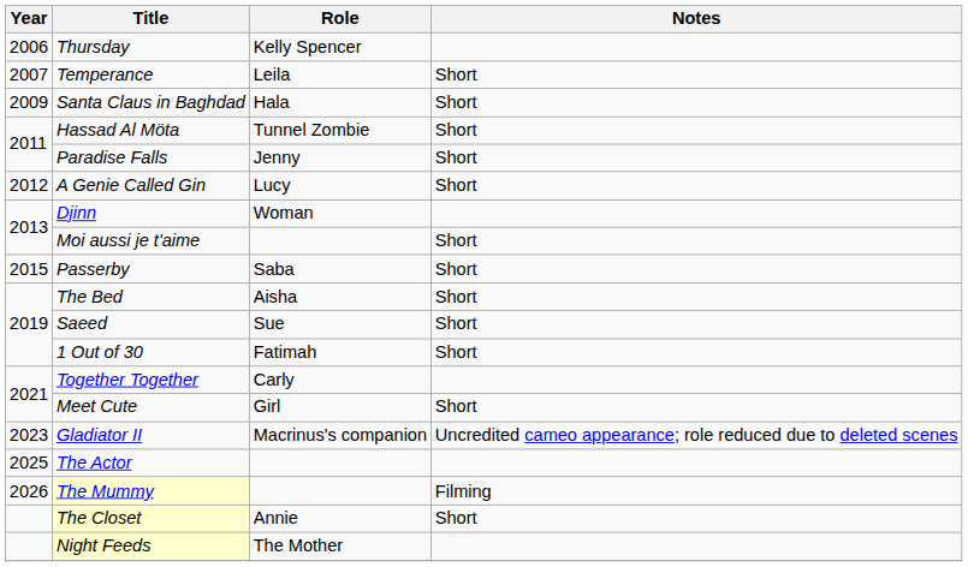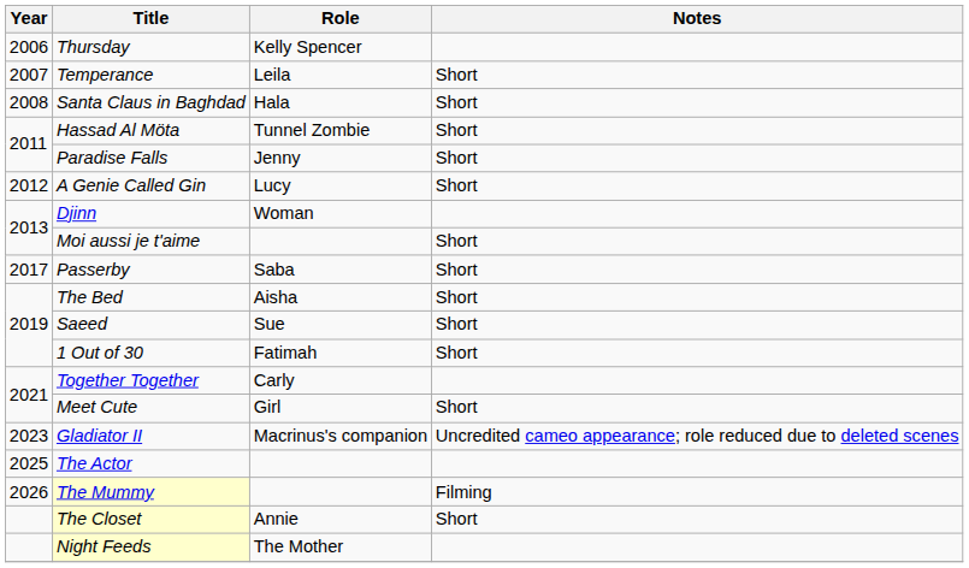 <table class="wikitable sortable">
 <tr>
 <th>Year</th>
 <th>Title</th>
 <th>Role</th>
 <th class=unsortable>Notes</th>
 </tr>
 <tr>
 <td>2006</td>
 <td><em>Thursday</em></td>
 <td>Kelly Spencer</td>
 <td></td>
 </tr>
 <tr>
 <td>2007</td>
 <td><em>Temperance</em></td>
 <td>Leila</td>
 <td>Short</td>
 </tr>
 <tr>
-<td>2009</td>
+<td>2008</td>
 <td><em>Santa Claus in Baghdad</em></td>
 <td>Hala</td>
 <td>Short</td>
 </tr>
 <tr>
 <td rowspan="2">2011</td>
 <td><em>Hassad Al Möta</em></td>
 <td>Tunnel Zombie</td>
 <td>Short</td>
 </tr>
 <tr>
 <td><em>Paradise Falls</em></td>
 <td>Jenny</td>
 <td>Short</td>
 </tr>
 <tr>
 <td>2012</td>
 <td><em>A Genie Called Gin</em></td>
 <td>Lucy</td>
 <td>Short</td>
 </tr>
 <tr>
 <td rowspan="2">2013</td>
 <td><em><a href='#'>Djinn</a></em></td>
 <td>Woman</td>
 <td></td>
 </tr>
 <tr>
 <td><em>Moi aussi je t'aime</em></td>
 <td></td>
 <td>Short</td>
 </tr>
 <tr>
-<td>2015</td>
+<td>2017</td>
 <td><em>Passerby</em></td>
 <td>Saba</td>
 <td>Short</td>
 </tr>
 <tr>
 <td rowspan="3">2019</td>
 <td><em>The Bed</em></td>
 <td>Aisha</td>
 <td>Short</td>
 </tr>
 <tr>
 <td><em>Saeed</em></td>
 <td>Sue</td>
 <td>Short</td>
 </tr>
 <tr>
 <td><em>1 Out of 30</em></td>
 <td>Fatimah</td>
 <td>Short</td>
 </tr>
 <tr>
 <td rowspan="2">2021</td>
 <td><em><a href='#'>Together Together</a></em></td>
 <td>Carly</td>
 <td></td>
 </tr>
 <tr>
 <td><em>Meet Cute</em></td>
 <td>Girl</td>
 <td>Short</td>
 </tr>
 <tr>
 <td>2023</td>
 <td><em><a href='#'>Gladiator II</a></em></td>
 <td>Macrinus's companion</td>
 <td>Uncredited <a href='#'>cameo appearance</a>; role reduced due to <a href='#'>deleted scenes</a></td>
 </tr>
 <tr>
 <td>2025</td>
 <td><em><a href='#'>The Actor</a></em></td>
 <td></td>
 <td></td>
 </tr>
 <tr>
 <td>2026</td>
 <td style="background:#FFFFCC;"><em><a href='#'>The Mummy</a></em> </td>
 <td></td>
 <td>Filming</td>
 </tr>
 <tr>
 <td></td>
 <td style="background:#FFFFCC;"><em>The Closet</em> </td>
 <td>Annie</td>
 <td>Short</td>
 </tr>
 <tr>
 <td></td>
 <td style="background:#FFFFCC;"><em>Night Feeds</em> </td>
 <td>The Mother</td>
 <td></td>
 </tr>
 <tr>
 </tr>
 </table>
